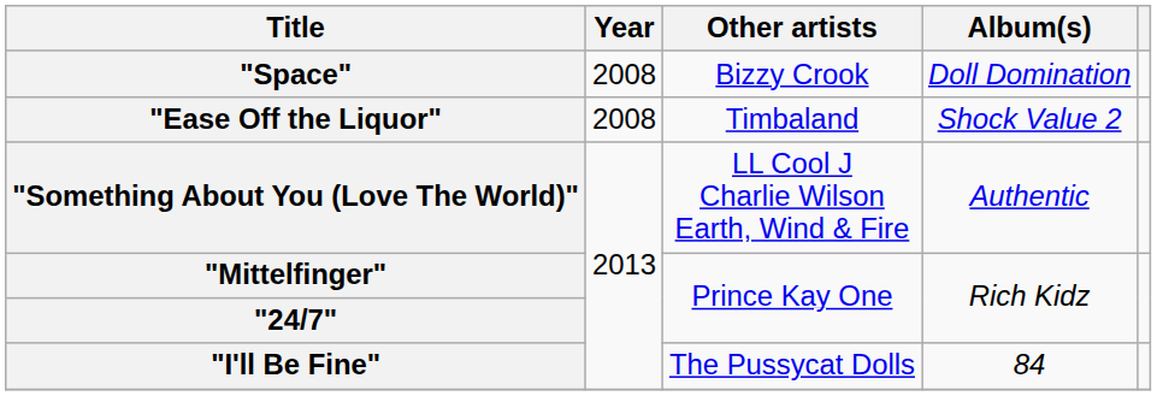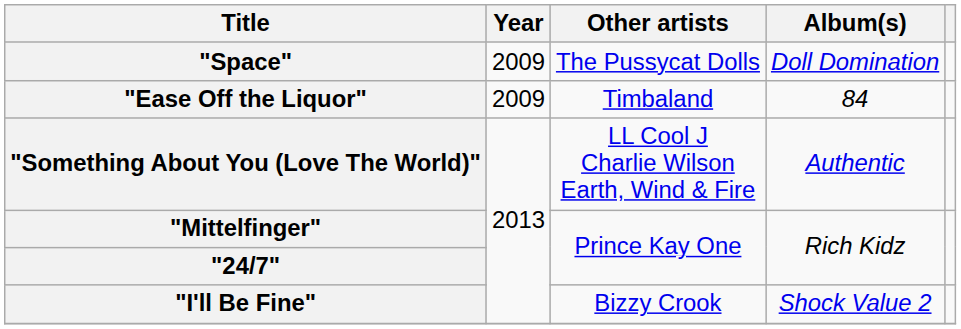 <table class="wikitable sortable plainrowheaders" style="text-align: center;">
 <tr>
 <th scope="col">Title</th>
 <th scope="col">Year</th>
 <th scope="col">Other artists</th>
 <th scope="col">Album(s)</th>
 <th scope="col" class="unsortable"></th>
 </tr>
 <tr>
 <th scope="row">"Space"</th>
-<td>2008</td>
-<td><a href='#'>Bizzy Crook</a></td>
+<td>2009</td>
+<td><a href='#'>The Pussycat Dolls</a></td>
 <td><em><a href='#'>Doll Domination</a></em></td>
 <td></td>
 </tr>
 <tr>
 <th scope="row">"Ease Off the Liquor"</th>
-<td>2008</td>
+<td>2009</td>
 <td><a href='#'>Timbaland</a></td>
-<td><em><a href='#'>Shock Value 2</a></em></td>
+<td><em>84</em></td>
 <td></td>
 </tr>
 <tr>
 <th scope="row">"Something About You (Love The World)"</th>
 <td rowspan="4">2013</td>
 <td><a href='#'>LL Cool J</a> <br> <a href='#'>Charlie Wilson</a> <br> <a href='#'>Earth, Wind & Fire</a></td>
 <td><em><a href='#'>Authentic</a></em></td>
 <td></td>
 </tr>
 <tr>
 <th scope="row">"Mittelfinger"</th>
 <td rowspan="2"><a href='#'>Prince Kay One</a></td>
 <td rowspan="2"><em>Rich Kidz</em></td>
 <td rowspan="2"></td>
 </tr>
 <tr>
 <th scope="row">"24/7"</th>
 </tr>
 <tr>
 <th scope="row">"I'll Be Fine"</th>
-<td><a href='#'>The Pussycat Dolls</a></td>
-<td><em>84</em></td>
+<td><a href='#'>Bizzy Crook</a></td>
+<td><em><a href='#'>Shock Value 2</a></em></td>
 <td></td>
 </tr>
 <tr>
 </tr>
 </table>
